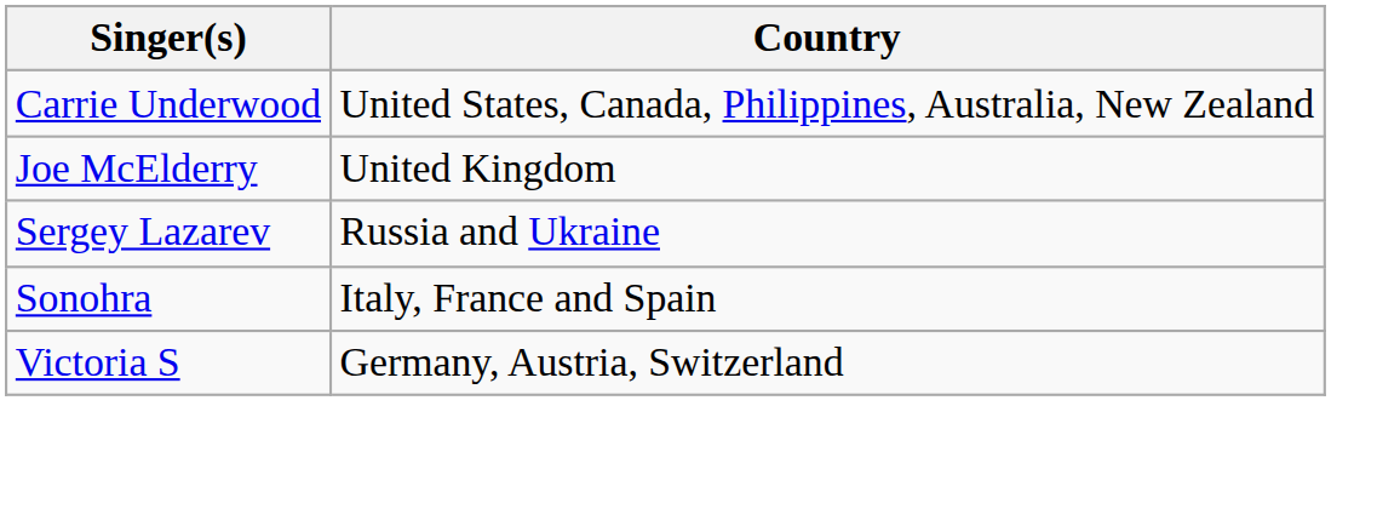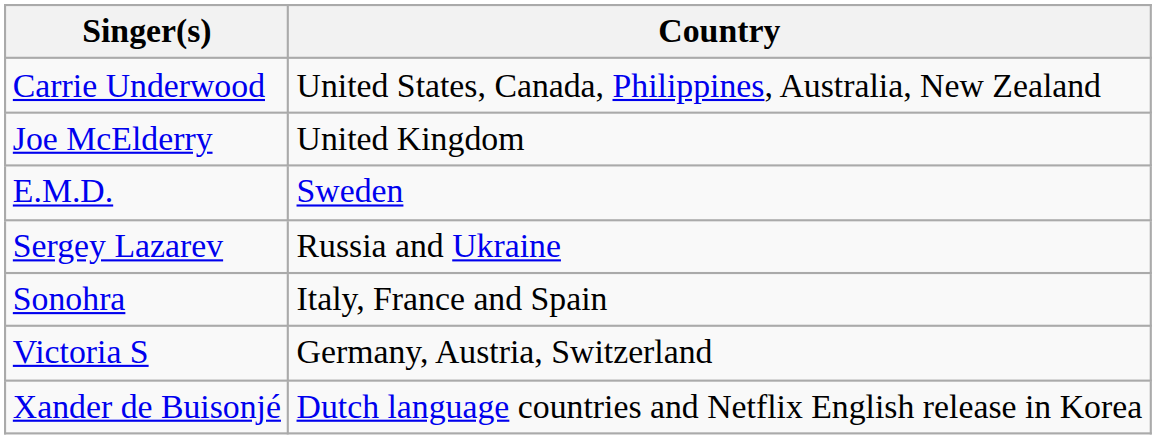 <table class="wikitable">
 <tr>
 <th>Singer(s)</th>
 <th>Country</th>
 </tr>
 <tr>
 <td><a href='#'>Carrie Underwood</a></td>
 <td>United States, Canada, <a href='#'>Philippines</a>, Australia, New Zealand</td>
 </tr>
 <tr>
 <td><a href='#'>Joe McElderry</a></td>
 <td>United Kingdom</td>
 </tr>
 <tr>
+<td><a href='#'>E.M.D.</a></td>
+<td><a href='#'>Sweden</a></td>
+</tr>
+<tr>
 <td><a href='#'>Sergey Lazarev</a></td>
 <td>Russia and <a href='#'>Ukraine</a></td>
 </tr>
 <tr>
 <td><a href='#'>Sonohra</a></td>
 <td>Italy, France and Spain</td>
 </tr>
 <tr>
 <td><a href='#'>Victoria S</a></td>
 <td>Germany, Austria, Switzerland</td>
 </tr>
+<tr>
+<td><a href='#'>Xander de Buisonjé</a></td>
+<td><a href='#'>Dutch language</a> countries and Netflix English release in Korea</td>
+</tr>
 </table>
